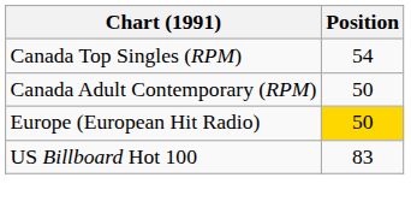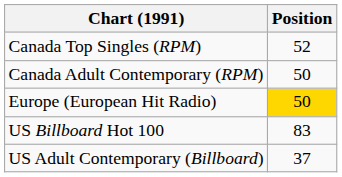 <table class="wikitable sortable">
 <tr>
 <th>Chart (1991)</th>
 <th>Position</th>
 </tr>
 <tr>
 <td>Canada Top Singles (<em>RPM</em>)</td>
-<td align="center">54</td>
+<td align="center">52</td>
 </tr>
 <tr>
 <td>Canada Adult Contemporary (<em>RPM</em>)</td>
 <td align="center">50</td>
 </tr>
 <tr>
 <td>Europe (European Hit Radio)</td>
 <td align="center" style="background: gold;">50</td>
 </tr>
 <tr>
 <td>US <em>Billboard</em> Hot 100</td>
 <td align="center">83</td>
 </tr>
+<tr>
+<td>US Adult Contemporary (<em>Billboard</em>)</td>
+<td align="center">37</td>
+</tr>
 </table>
